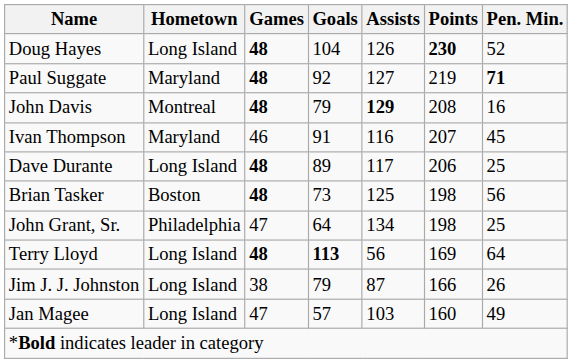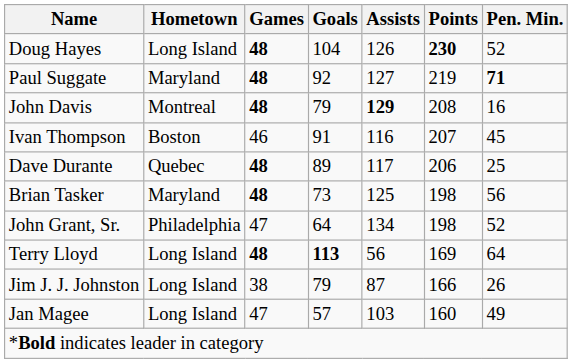 <table class="wikitable sortable">
 <tr>
 <th>Name</th>
 <th>Hometown</th>
 <th>Games</th>
 <th>Goals</th>
 <th>Assists</th>
 <th>Points</th>
 <th>Pen. Min.</th>
 </tr>
 <tr>
 <td>Doug Hayes</td>
 <td>Long Island</td>
 <td><strong>48</strong></td>
 <td>104</td>
 <td>126</td>
 <td><strong>230</strong></td>
 <td>52</td>
 </tr>
 <tr>
 <td>Paul Suggate</td>
 <td>Maryland</td>
 <td><strong>48</strong></td>
 <td>92</td>
 <td>127</td>
 <td>219</td>
 <td><strong>71</strong></td>
 </tr>
 <tr>
 <td>John Davis</td>
 <td>Montreal</td>
 <td><strong>48</strong></td>
 <td>79</td>
 <td><strong>129</strong></td>
 <td>208</td>
 <td>16</td>
 </tr>
 <tr>
 <td>Ivan Thompson</td>
-<td>Maryland</td>
+<td>Boston</td>
 <td>46</td>
 <td>91</td>
 <td>116</td>
 <td>207</td>
 <td>45</td>
 </tr>
 <tr>
 <td>Dave Durante</td>
-<td>Long Island</td>
+<td>Quebec</td>
 <td><strong>48</strong></td>
 <td>89</td>
 <td>117</td>
 <td>206</td>
 <td>25</td>
 </tr>
 <tr>
 <td>Brian Tasker</td>
-<td>Boston</td>
+<td>Maryland</td>
 <td><strong>48</strong></td>
 <td>73</td>
 <td>125</td>
 <td>198</td>
 <td>56</td>
 </tr>
 <tr>
 <td>John Grant, Sr.</td>
 <td>Philadelphia</td>
 <td>47</td>
 <td>64</td>
 <td>134</td>
 <td>198</td>
-<td>25</td>
+<td>52</td>
 </tr>
 <tr>
 <td>Terry Lloyd</td>
 <td>Long Island</td>
 <td><strong>48</strong></td>
 <td><strong>113</strong></td>
 <td>56</td>
 <td>169</td>
 <td>64</td>
 </tr>
 <tr>
 <td>Jim J. J. Johnston</td>
 <td>Long Island</td>
 <td>38</td>
 <td>79</td>
 <td>87</td>
 <td>166</td>
 <td>26</td>
 </tr>
 <tr>
 <td>Jan Magee</td>
 <td>Long Island</td>
 <td>47</td>
 <td>57</td>
 <td>103</td>
 <td>160</td>
 <td>49</td>
 </tr>
 <tr>
 <td colspan=7 class="sortbottom">*<strong>Bold</strong> indicates leader in category</td>
 </tr>
 </table>
